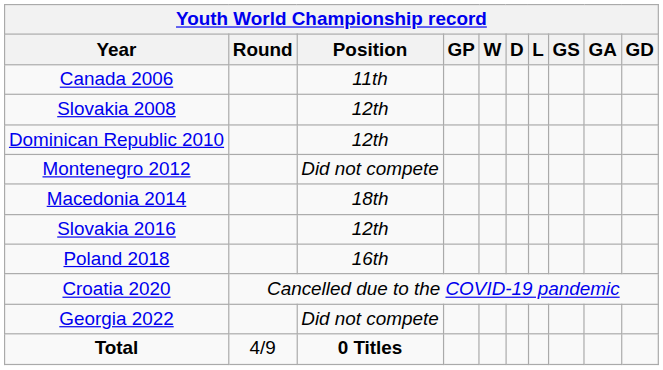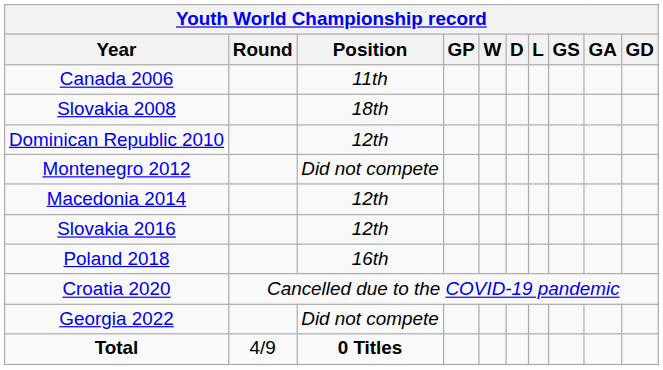 <table class="wikitable" style="text-align: center;">
 <tr>
 <th colspan=10><a href='#'>Youth World Championship record</a></th>
 </tr>
 <tr>
 <th>Year</th>
 <th>Round</th>
 <th>Position</th>
 <th>GP</th>
 <th>W</th>
 <th>D</th>
 <th>L</th>
 <th>GS</th>
 <th>GA</th>
 <th>GD</th>
 </tr>
 <tr bgcolor=>
 <td> <a href='#'>Canada 2006</a></td>
 <td></td>
 <td><em>11th</em></td>
 <td></td>
 <td></td>
 <td></td>
 <td></td>
 <td></td>
 <td></td>
 <td></td>
 </tr>
 <tr bgcolor=>
 <td> <a href='#'>Slovakia 2008</a></td>
 <td></td>
-<td><em>12th</em></td>
+<td><em>18th</em></td>
 <td></td>
 <td></td>
 <td></td>
 <td></td>
 <td></td>
 <td></td>
 <td></td>
 </tr>
 <tr bgcolor=>
 <td> <a href='#'>Dominican Republic 2010</a></td>
 <td></td>
 <td><em>12th</em></td>
 <td></td>
 <td></td>
 <td></td>
 <td></td>
 <td></td>
 <td></td>
 <td></td>
 </tr>
 <tr bgcolor=>
 <td> <a href='#'>Montenegro 2012</a></td>
 <td></td>
 <td><em>Did not compete</em></td>
 <td></td>
 <td></td>
 <td></td>
 <td></td>
 <td></td>
 <td></td>
 <td></td>
 </tr>
 <tr bgcolor=>
 <td> <a href='#'>Macedonia 2014</a></td>
 <td></td>
-<td><em>18th</em></td>
+<td><em>12th</em></td>
 <td></td>
 <td></td>
 <td></td>
 <td></td>
 <td></td>
 <td></td>
 <td></td>
 </tr>
 <tr bgcolor=>
 <td> <a href='#'>Slovakia 2016</a></td>
 <td></td>
 <td><em>12th</em></td>
 <td></td>
 <td></td>
 <td></td>
 <td></td>
 <td></td>
 <td></td>
 <td></td>
 </tr>
 <tr>
 <td> <a href='#'>Poland 2018</a></td>
 <td></td>
 <td><em>16th</em></td>
 <td></td>
 <td></td>
 <td></td>
 <td></td>
 <td></td>
 <td></td>
 <td></td>
 </tr>
 <tr>
 <td> <a href='#'>Croatia 2020</a></td>
 <td colspan=9><em>Cancelled due to the <a href='#'>COVID-19 pandemic</a></em></td>
 </tr>
 <tr>
 <td> <a href='#'>Georgia 2022</a></td>
 <td></td>
 <td><em>Did not compete</em></td>
 <td></td>
 <td></td>
 <td></td>
 <td></td>
 <td></td>
 <td></td>
 <td></td>
 </tr>
 <tr>
 <td><strong>Total</strong></td>
 <td>4/9</td>
 <td><strong>0 Titles</strong></td>
 <td></td>
 <td></td>
 <td></td>
 <td></td>
 <td></td>
 <td></td>
 <td></td>
 </tr>
 </table>
